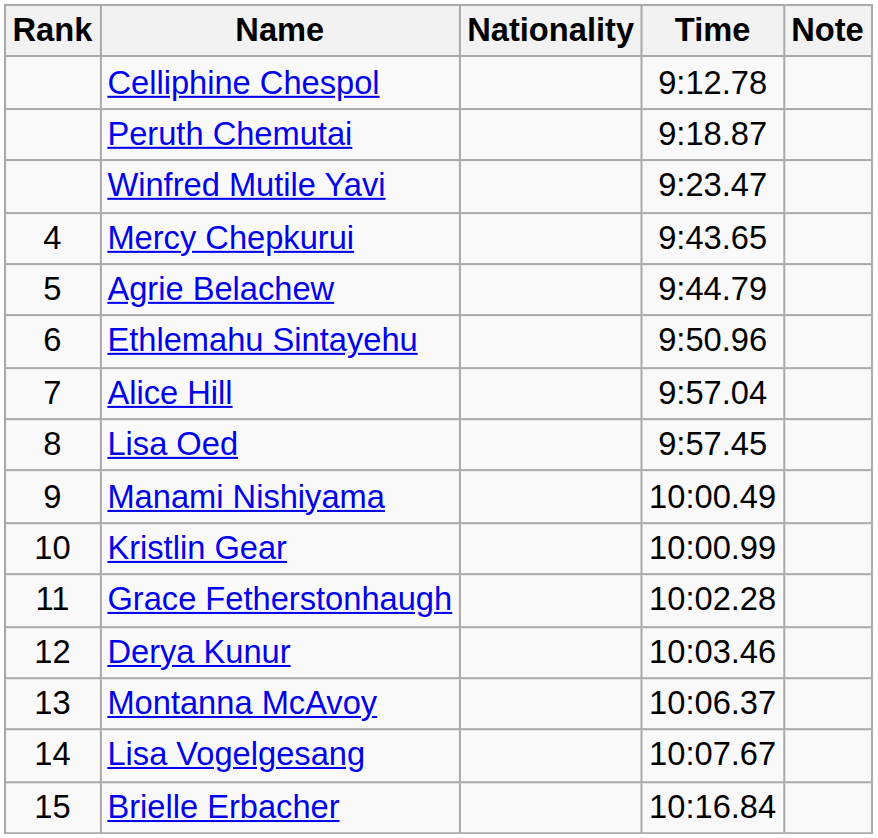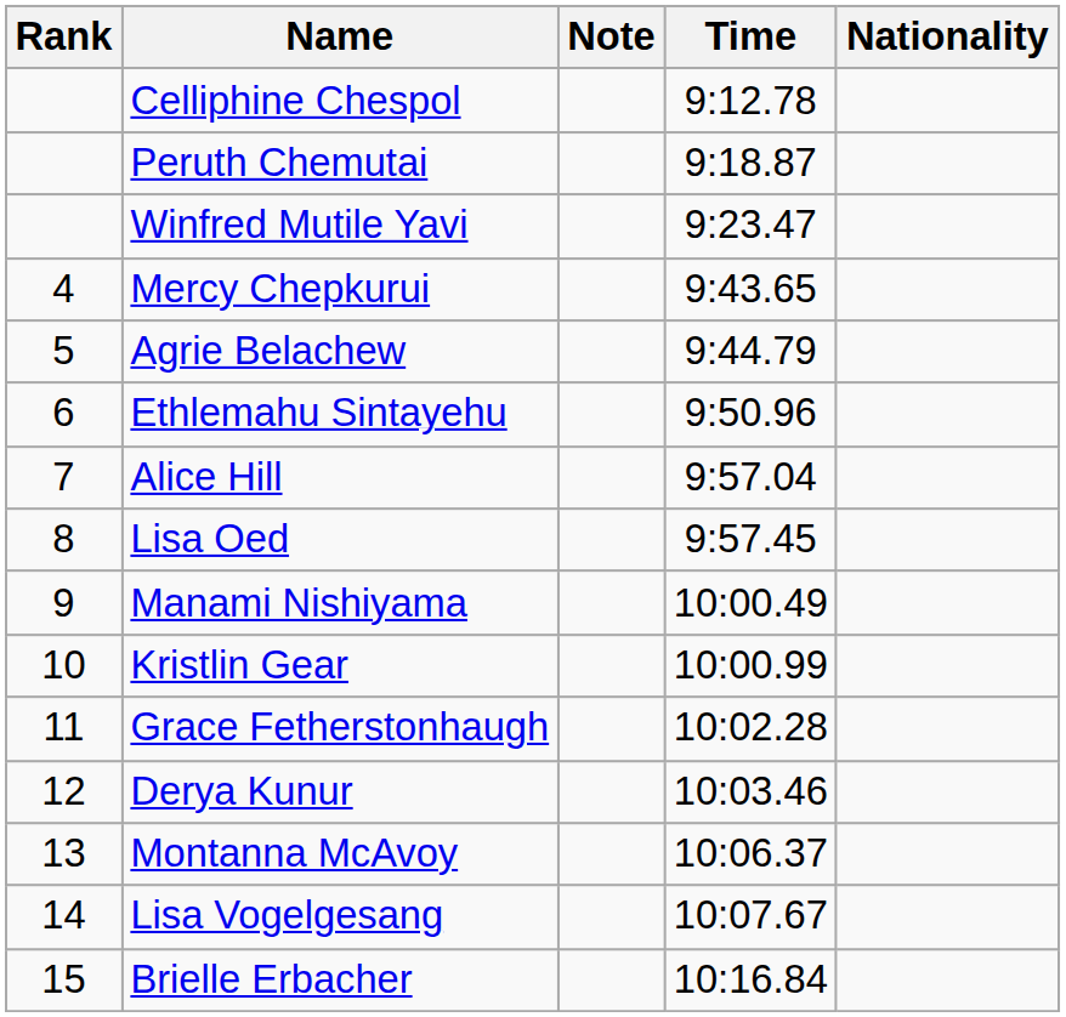 <table class="wikitable sortable" style="text-align:center">
 <tr>
 <th>Rank</th>
 <th>Name</th>
+<th>Note</th>
+<th>Time</th>
 <th>Nationality</th>
-<th>Time</th>
-<th>Note</th>
 </tr>
 <tr>
 <td></td>
 <td align=left><a href='#'>Celliphine Chespol</a></td>
+<td></td>
+<td>9:12.78</td>
 <td align=left></td>
-<td>9:12.78</td>
-<td></td>
 </tr>
 <tr>
 <td></td>
 <td align=left><a href='#'>Peruth Chemutai</a></td>
+<td></td>
+<td>9:18.87</td>
 <td align=left></td>
-<td>9:18.87</td>
-<td></td>
 </tr>
 <tr>
 <td></td>
 <td align=left><a href='#'>Winfred Mutile Yavi</a></td>
+<td></td>
+<td>9:23.47</td>
 <td align=left></td>
-<td>9:23.47</td>
-<td></td>
 </tr>
 <tr>
 <td>4</td>
 <td align=left><a href='#'>Mercy Chepkurui</a></td>
+<td></td>
+<td>9:43.65</td>
 <td align=left></td>
-<td>9:43.65</td>
-<td></td>
 </tr>
 <tr>
 <td>5</td>
 <td align=left><a href='#'>Agrie Belachew</a></td>
+<td></td>
+<td>9:44.79</td>
 <td align=left></td>
-<td>9:44.79</td>
-<td></td>
 </tr>
 <tr>
 <td>6</td>
 <td align=left><a href='#'>Ethlemahu Sintayehu</a></td>
+<td></td>
+<td>9:50.96</td>
 <td align=left></td>
-<td>9:50.96</td>
-<td></td>
 </tr>
 <tr>
 <td>7</td>
 <td align=left><a href='#'>Alice Hill</a></td>
+<td></td>
+<td>9:57.04</td>
 <td align=left></td>
-<td>9:57.04</td>
-<td></td>
 </tr>
 <tr>
 <td>8</td>
 <td align=left><a href='#'>Lisa Oed</a></td>
+<td></td>
+<td>9:57.45</td>
 <td align=left></td>
-<td>9:57.45</td>
-<td></td>
 </tr>
 <tr>
 <td>9</td>
 <td align=left><a href='#'>Manami Nishiyama</a></td>
+<td></td>
+<td>10:00.49</td>
 <td align=left></td>
-<td>10:00.49</td>
-<td></td>
 </tr>
 <tr>
 <td>10</td>
 <td align=left><a href='#'>Kristlin Gear</a></td>
+<td></td>
+<td>10:00.99</td>
 <td align=left></td>
-<td>10:00.99</td>
-<td></td>
 </tr>
 <tr>
 <td>11</td>
 <td align=left><a href='#'>Grace Fetherstonhaugh</a></td>
+<td></td>
+<td>10:02.28</td>
 <td align=left></td>
-<td>10:02.28</td>
-<td></td>
 </tr>
 <tr>
 <td>12</td>
 <td align=left><a href='#'>Derya Kunur</a></td>
+<td></td>
+<td>10:03.46</td>
 <td align=left></td>
-<td>10:03.46</td>
-<td></td>
 </tr>
 <tr>
 <td>13</td>
 <td align=left><a href='#'>Montanna McAvoy</a></td>
+<td></td>
+<td>10:06.37</td>
 <td align=left></td>
-<td>10:06.37</td>
-<td></td>
 </tr>
 <tr>
 <td>14</td>
 <td align=left><a href='#'>Lisa Vogelgesang</a></td>
+<td></td>
+<td>10:07.67</td>
 <td align=left></td>
-<td>10:07.67</td>
-<td></td>
 </tr>
 <tr>
 <td>15</td>
 <td align=left><a href='#'>Brielle Erbacher</a></td>
+<td></td>
+<td>10:16.84</td>
 <td align=left></td>
-<td>10:16.84</td>
-<td></td>
 </tr>
 </table>
